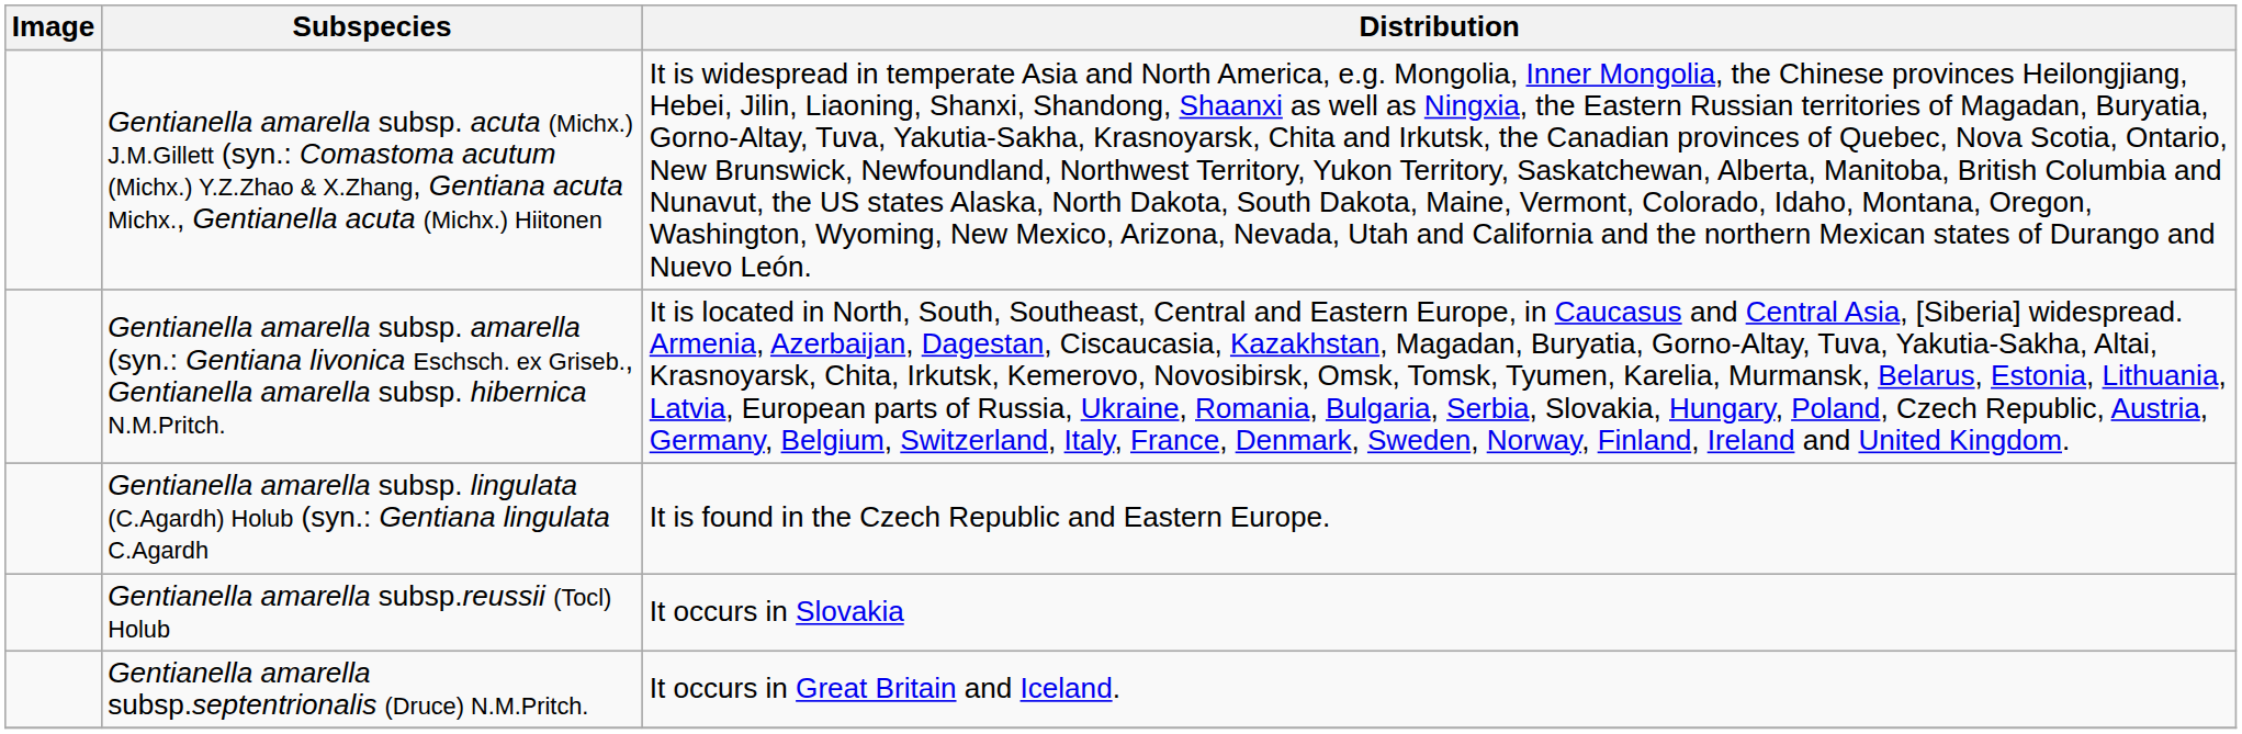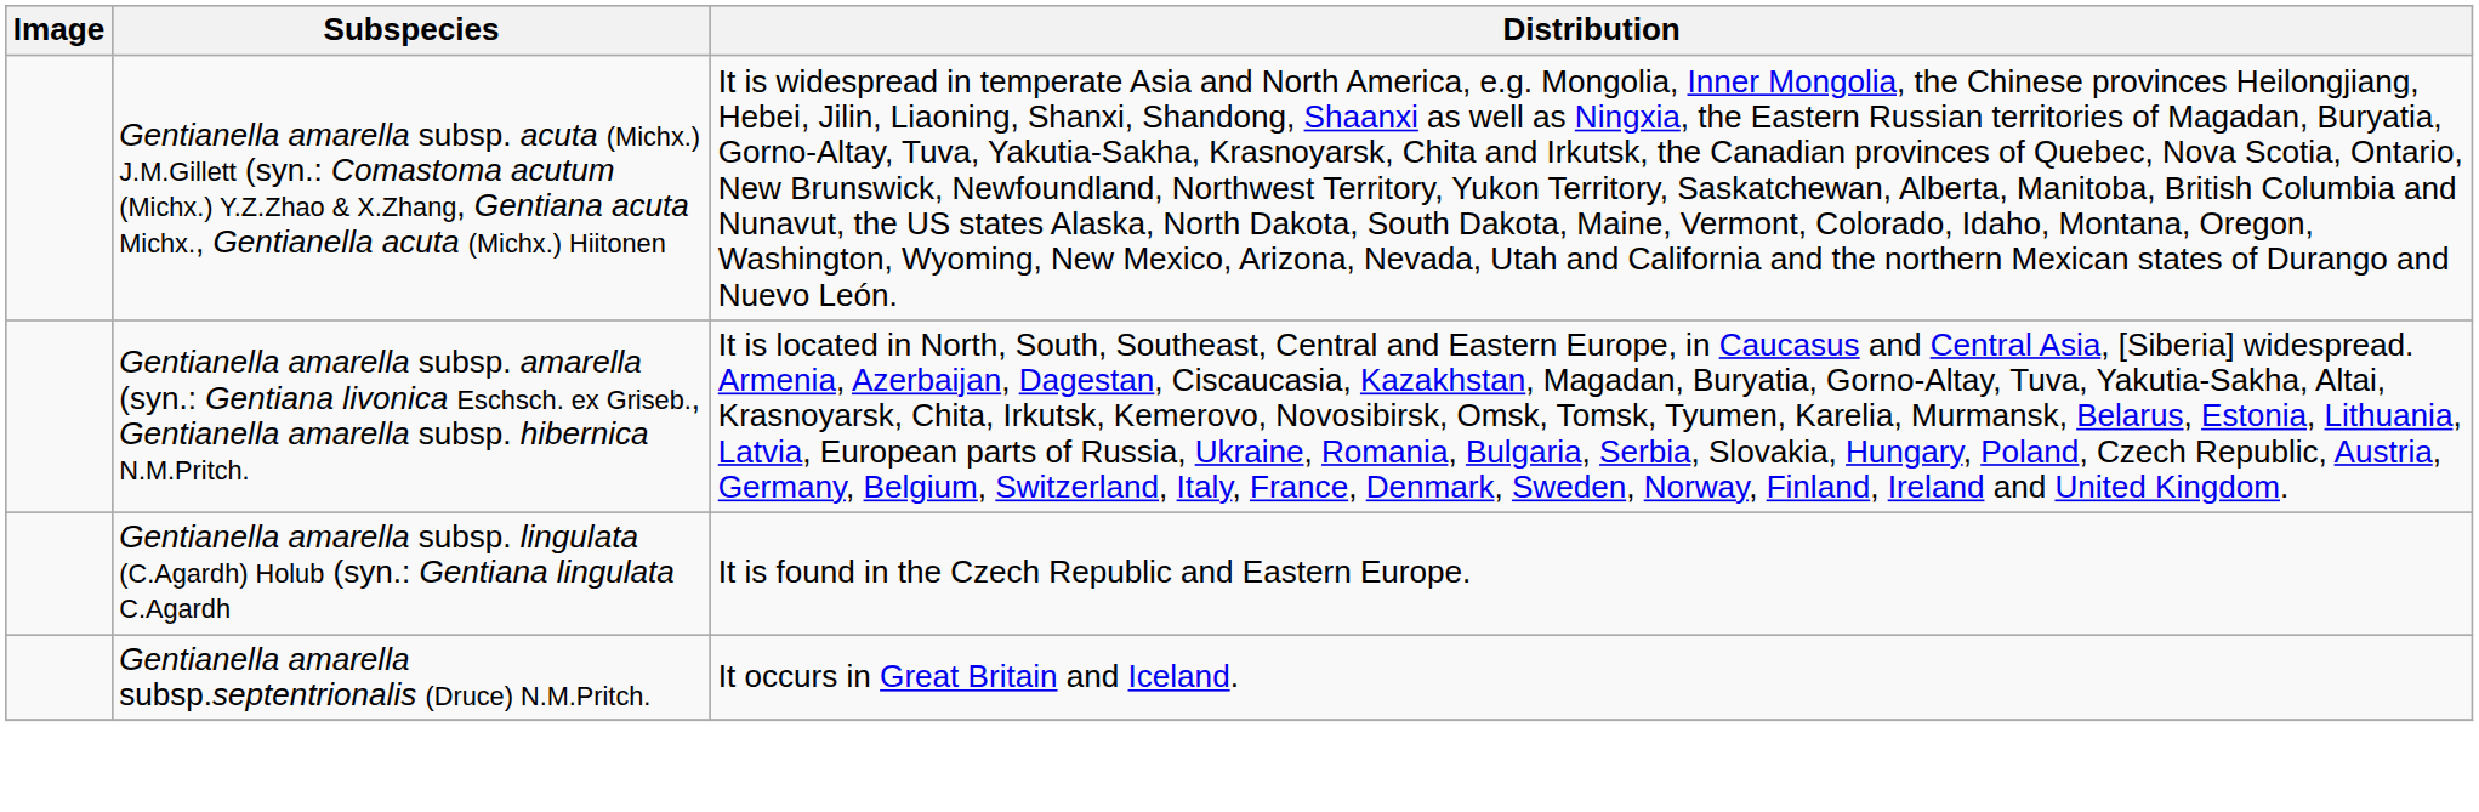 <table class="wikitable ">
 <tr>
 <th>Image</th>
 <th>Subspecies</th>
 <th>Distribution</th>
 </tr>
 <tr>
 <td></td>
 <td><em>Gentianella amarella</em> subsp. <em>acuta</em> <small>(Michx.) J.M.Gillett</small> (syn.: <em>Comastoma acutum</em> <small>(Michx.) Y.Z.Zhao & X.Zhang</small>, <em>Gentiana acuta</em> <small>Michx.</small>, <em>Gentianella acuta</em> <small>(Michx.) Hiitonen</small></td>
 <td>It is widespread in temperate Asia and North America, e.g. Mongolia, <a href='#'>Inner Mongolia</a>, the Chinese provinces Heilongjiang, Hebei, Jilin, Liaoning, Shanxi, Shandong, <a href='#'>Shaanxi</a> as well as <a href='#'>Ningxia</a>, the Eastern Russian territories of Magadan, Buryatia, Gorno-Altay, Tuva, Yakutia-Sakha, Krasnoyarsk, Chita and Irkutsk, the Canadian provinces of Quebec, Nova Scotia, Ontario, New Brunswick, Newfoundland, Northwest Territory, Yukon Territory, Saskatchewan, Alberta, Manitoba, British Columbia and Nunavut, the US states Alaska, North Dakota, South Dakota, Maine, Vermont, Colorado, Idaho, Montana, Oregon, Washington, Wyoming, New Mexico, Arizona, Nevada, Utah and California and the northern Mexican states of Durango and Nuevo León.</td>
 </tr>
 <tr>
 <td></td>
 <td><em>Gentianella amarella</em> subsp. <em>amarella</em> (syn.: <em>Gentiana livonica</em> <small>Eschsch. ex Griseb.</small>, <em>Gentianella amarella</em> subsp. <em>hibernica</em> <small>N.M.Pritch.</small></td>
 <td>It is located in North, South, Southeast, Central and Eastern Europe, in <a href='#'>Caucasus</a> and <a href='#'>Central Asia</a>, [Siberia] widespread. <a href='#'>Armenia</a>, <a href='#'>Azerbaijan</a>, <a href='#'>Dagestan</a>, Ciscaucasia, <a href='#'>Kazakhstan</a>, Magadan, Buryatia, Gorno-Altay, Tuva, Yakutia-Sakha, Altai, Krasnoyarsk, Chita, Irkutsk, Kemerovo, Novosibirsk, Omsk, Tomsk, Tyumen, Karelia, Murmansk, <a href='#'>Belarus</a>, <a href='#'>Estonia</a>, <a href='#'>Lithuania</a>, <a href='#'>Latvia</a>, European parts of  Russia, <a href='#'>Ukraine</a>, <a href='#'>Romania</a>, <a href='#'>Bulgaria</a>, <a href='#'>Serbia</a>, Slovakia, <a href='#'>Hungary</a>, <a href='#'>Poland</a>, Czech Republic, <a href='#'>Austria</a>, <a href='#'>Germany</a>, <a href='#'>Belgium</a>, <a href='#'>Switzerland</a>, <a href='#'>Italy</a>, <a href='#'>France</a>, <a href='#'>Denmark</a>, <a href='#'>Sweden</a>, <a href='#'>Norway</a>, <a href='#'>Finland</a>, <a href='#'>Ireland</a> and <a href='#'>United Kingdom</a>.</td>
 </tr>
 <tr>
 <td></td>
 <td><em>Gentianella amarella</em> subsp. <em>lingulata</em> <small>(C.Agardh) Holub</small> (syn.: <em>Gentiana lingulata</em> <small>C.Agardh</small></td>
 <td>It is found in the Czech Republic and Eastern Europe.</td>
 </tr>
 <tr>
 <td></td>
-<td><em>Gentianella amarella</em> subsp.<em>reussii</em> <small>(Tocl) Holub</small></td>
-<td>It occurs in <a href='#'>Slovakia</a></td>
-</tr>
-<tr>
-<td></td>
 <td><em>Gentianella amarella</em> subsp.<em>septentrionalis</em> <small>(Druce) N.M.Pritch.</small></td>
 <td>It occurs in <a href='#'>Great Britain</a> and <a href='#'>Iceland</a>.</td>
 </tr>
 <tr>
 </tr>
 </table>
